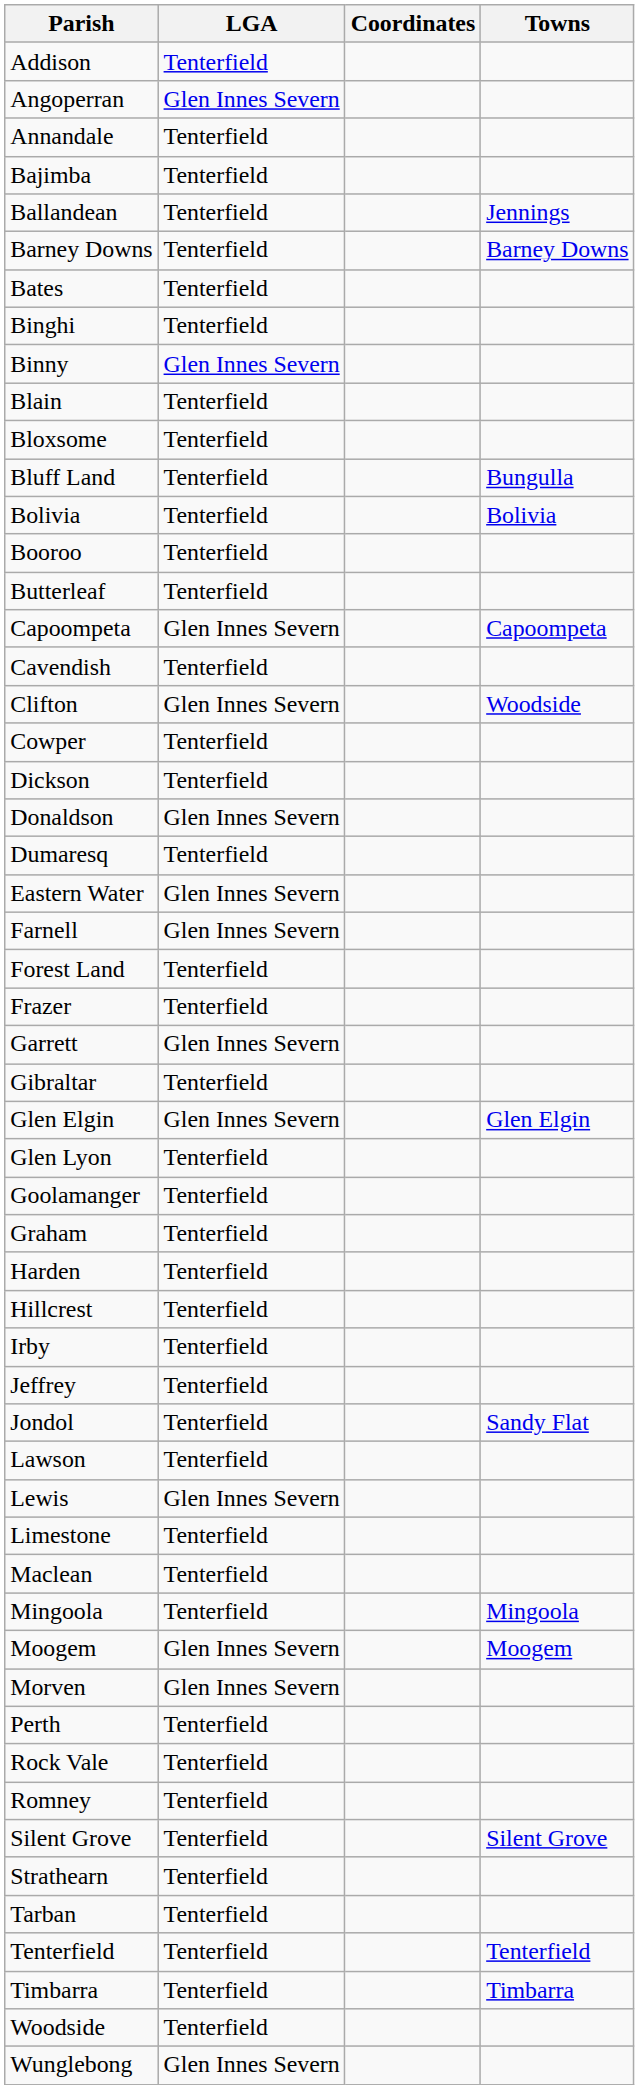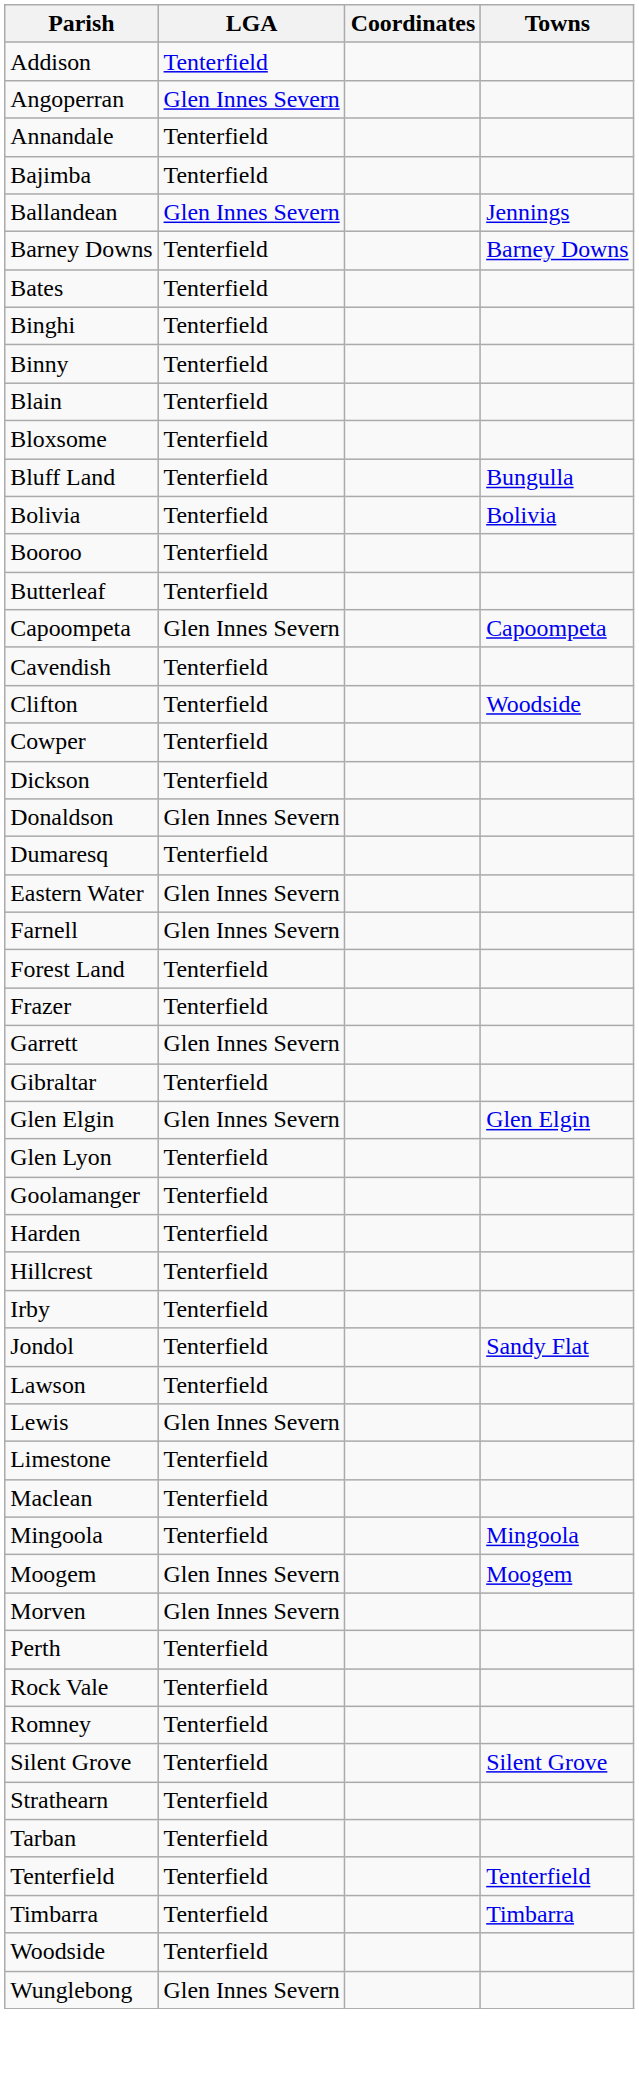 <table class="wikitable sortable">
 <tr>
 <th>Parish</th>
 <th>LGA</th>
 <th>Coordinates</th>
 <th>Towns</th>
 </tr>
 <tr>
 <td>Addison</td>
 <td><a href='#'>Tenterfield</a></td>
 <td></td>
 <td></td>
 </tr>
 <tr>
 <td>Angoperran</td>
 <td><a href='#'>Glen Innes Severn</a></td>
 <td></td>
 <td></td>
 </tr>
 <tr>
 <td>Annandale</td>
 <td>Tenterfield</td>
 <td></td>
 <td></td>
 </tr>
 <tr>
 <td>Bajimba</td>
 <td>Tenterfield</td>
 <td></td>
 <td></td>
 </tr>
 <tr>
 <td>Ballandean</td>
-<td>Tenterfield</td>
+<td><a href='#'>Glen Innes Severn</a></td>
 <td></td>
 <td><a href='#'>Jennings</a></td>
 </tr>
 <tr>
 <td>Barney Downs</td>
 <td>Tenterfield</td>
 <td></td>
 <td><a href='#'>Barney Downs</a></td>
 </tr>
 <tr>
 <td>Bates</td>
 <td>Tenterfield</td>
 <td></td>
 <td></td>
 </tr>
 <tr>
 <td>Binghi</td>
 <td>Tenterfield</td>
 <td></td>
 <td></td>
 </tr>
 <tr>
 <td>Binny</td>
-<td><a href='#'>Glen Innes Severn</a></td>
+<td>Tenterfield</td>
 <td></td>
 <td></td>
 </tr>
 <tr>
 <td>Blain</td>
 <td>Tenterfield</td>
 <td></td>
 <td></td>
 </tr>
 <tr>
 <td>Bloxsome</td>
 <td>Tenterfield</td>
 <td></td>
 <td></td>
 </tr>
 <tr>
 <td>Bluff Land</td>
 <td>Tenterfield</td>
 <td></td>
 <td><a href='#'>Bungulla</a></td>
 </tr>
 <tr>
 <td>Bolivia</td>
 <td>Tenterfield</td>
 <td></td>
 <td><a href='#'>Bolivia</a></td>
 </tr>
 <tr>
 <td>Booroo</td>
 <td>Tenterfield</td>
 <td></td>
 <td></td>
 </tr>
 <tr>
 <td>Butterleaf</td>
 <td>Tenterfield</td>
 <td></td>
 <td></td>
 </tr>
 <tr>
 <td>Capoompeta</td>
 <td>Glen Innes Severn</td>
 <td></td>
 <td><a href='#'>Capoompeta</a></td>
 </tr>
 <tr>
 <td>Cavendish</td>
 <td>Tenterfield</td>
 <td></td>
 <td></td>
 </tr>
 <tr>
 <td>Clifton</td>
-<td>Glen Innes Severn</td>
+<td>Tenterfield</td>
 <td></td>
 <td><a href='#'>Woodside</a></td>
 </tr>
 <tr>
 <td>Cowper</td>
 <td>Tenterfield</td>
 <td></td>
 <td></td>
 </tr>
 <tr>
 <td>Dickson</td>
 <td>Tenterfield</td>
 <td></td>
 <td></td>
 </tr>
 <tr>
 <td>Donaldson</td>
 <td>Glen Innes Severn</td>
 <td></td>
 <td></td>
 </tr>
 <tr>
 <td>Dumaresq</td>
 <td>Tenterfield</td>
 <td></td>
 <td></td>
 </tr>
 <tr>
 <td>Eastern Water</td>
 <td>Glen Innes Severn</td>
 <td></td>
 <td></td>
 </tr>
 <tr>
 <td>Farnell</td>
 <td>Glen Innes Severn</td>
 <td></td>
 <td></td>
 </tr>
 <tr>
 <td>Forest Land</td>
 <td>Tenterfield</td>
 <td></td>
 <td></td>
 </tr>
 <tr>
 <td>Frazer</td>
 <td>Tenterfield</td>
 <td></td>
 <td></td>
 </tr>
 <tr>
 <td>Garrett</td>
 <td>Glen Innes Severn</td>
 <td></td>
 <td></td>
 </tr>
 <tr>
 <td>Gibraltar</td>
 <td>Tenterfield</td>
 <td></td>
 <td></td>
 </tr>
 <tr>
 <td>Glen Elgin</td>
 <td>Glen Innes Severn</td>
 <td></td>
 <td><a href='#'>Glen Elgin</a></td>
 </tr>
 <tr>
 <td>Glen Lyon</td>
 <td>Tenterfield</td>
 <td></td>
 <td></td>
 </tr>
 <tr>
 <td>Goolamanger</td>
 <td>Tenterfield</td>
 <td></td>
 <td></td>
 </tr>
 <tr>
-<td>Graham</td>
-<td>Tenterfield</td>
-<td></td>
-<td></td>
-</tr>
-<tr>
 <td>Harden</td>
 <td>Tenterfield</td>
 <td></td>
 <td></td>
 </tr>
 <tr>
 <td>Hillcrest</td>
 <td>Tenterfield</td>
 <td></td>
 <td></td>
 </tr>
 <tr>
 <td>Irby</td>
-<td>Tenterfield</td>
-<td></td>
-<td></td>
-</tr>
-<tr>
-<td>Jeffrey</td>
 <td>Tenterfield</td>
 <td></td>
 <td></td>
 </tr>
 <tr>
 <td>Jondol</td>
 <td>Tenterfield</td>
 <td></td>
 <td><a href='#'>Sandy Flat</a></td>
 </tr>
 <tr>
 <td>Lawson</td>
 <td>Tenterfield</td>
 <td></td>
 <td></td>
 </tr>
 <tr>
 <td>Lewis</td>
 <td>Glen Innes Severn</td>
 <td></td>
 <td></td>
 </tr>
 <tr>
 <td>Limestone</td>
 <td>Tenterfield</td>
 <td></td>
 <td></td>
 </tr>
 <tr>
 <td>Maclean</td>
 <td>Tenterfield</td>
 <td></td>
 <td></td>
 </tr>
 <tr>
 <td>Mingoola</td>
 <td>Tenterfield</td>
 <td></td>
 <td><a href='#'>Mingoola</a></td>
 </tr>
 <tr>
 <td>Moogem</td>
 <td>Glen Innes Severn</td>
 <td></td>
 <td><a href='#'>Moogem</a></td>
 </tr>
 <tr>
 <td>Morven</td>
 <td>Glen Innes Severn</td>
 <td></td>
 <td></td>
 </tr>
 <tr>
 <td>Perth</td>
 <td>Tenterfield</td>
 <td></td>
 <td></td>
 </tr>
 <tr>
 <td>Rock Vale</td>
 <td>Tenterfield</td>
 <td></td>
 <td></td>
 </tr>
 <tr>
 <td>Romney</td>
 <td>Tenterfield</td>
 <td></td>
 <td></td>
 </tr>
 <tr>
 <td>Silent Grove</td>
 <td>Tenterfield</td>
 <td></td>
 <td><a href='#'>Silent Grove</a></td>
 </tr>
 <tr>
 <td>Strathearn</td>
 <td>Tenterfield</td>
 <td></td>
 <td></td>
 </tr>
 <tr>
 <td>Tarban</td>
 <td>Tenterfield</td>
 <td></td>
 <td></td>
 </tr>
 <tr>
 <td>Tenterfield</td>
 <td>Tenterfield</td>
 <td></td>
 <td><a href='#'>Tenterfield</a></td>
 </tr>
 <tr>
 <td>Timbarra</td>
 <td>Tenterfield</td>
 <td></td>
 <td><a href='#'>Timbarra</a></td>
 </tr>
 <tr>
 <td>Woodside</td>
 <td>Tenterfield</td>
 <td></td>
 <td></td>
 </tr>
 <tr>
 <td>Wunglebong</td>
 <td>Glen Innes Severn</td>
 <td></td>
 <td></td>
 </tr>
 </table>
